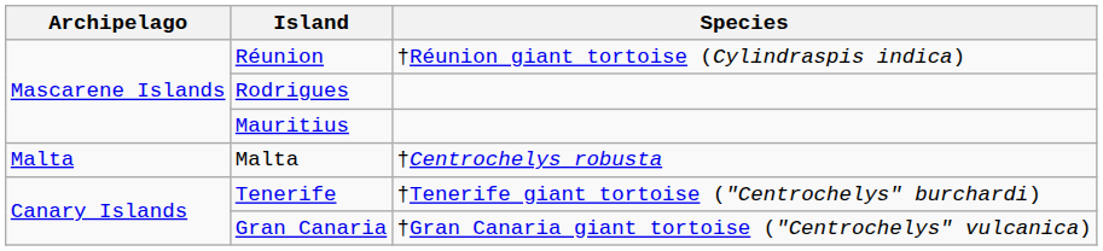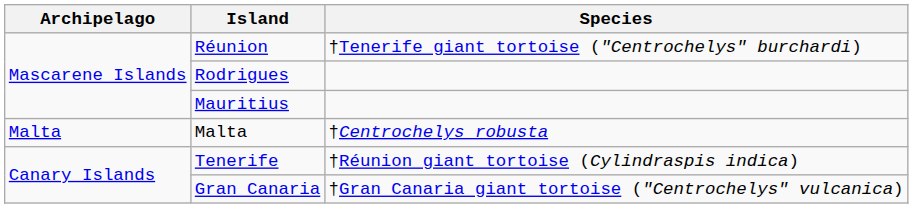 <table class="wikitable">
 <tr>
 <th>Archipelago</th>
 <th>Island</th>
 <th>Species</th>
 </tr>
 <tr>
 <td rowspan="3"><a href='#'>Mascarene Islands</a></td>
 <td><a href='#'>Réunion</a></td>
-<td>†<a href='#'>Réunion giant tortoise</a> (<em>Cylindraspis indica</em>)</td>
+<td>†<a href='#'>Tenerife giant tortoise</a> (<em>"Centrochelys" burchardi</em>)</td>
 </tr>
 <tr>
 <td><a href='#'>Rodrigues</a></td>
 <td></td>
 </tr>
 <tr>
 <td><a href='#'>Mauritius</a></td>
 <td></td>
 </tr>
 <tr>
 <td><a href='#'>Malta</a></td>
 <td>Malta</td>
 <td>†<em><a href='#'>Centrochelys robusta</a></em></td>
 </tr>
 <tr>
 <td rowspan="2"><a href='#'>Canary Islands</a></td>
 <td><a href='#'>Tenerife</a></td>
-<td>†<a href='#'>Tenerife giant tortoise</a> (<em>"Centrochelys" burchardi</em>)</td>
+<td>†<a href='#'>Réunion giant tortoise</a> (<em>Cylindraspis indica</em>)</td>
 </tr>
 <tr>
 <td><a href='#'>Gran Canaria</a></td>
 <td>†<a href='#'>Gran Canaria giant tortoise</a> (<em>"Centrochelys" vulcanica</em>)</td>
 </tr>
 </table>
